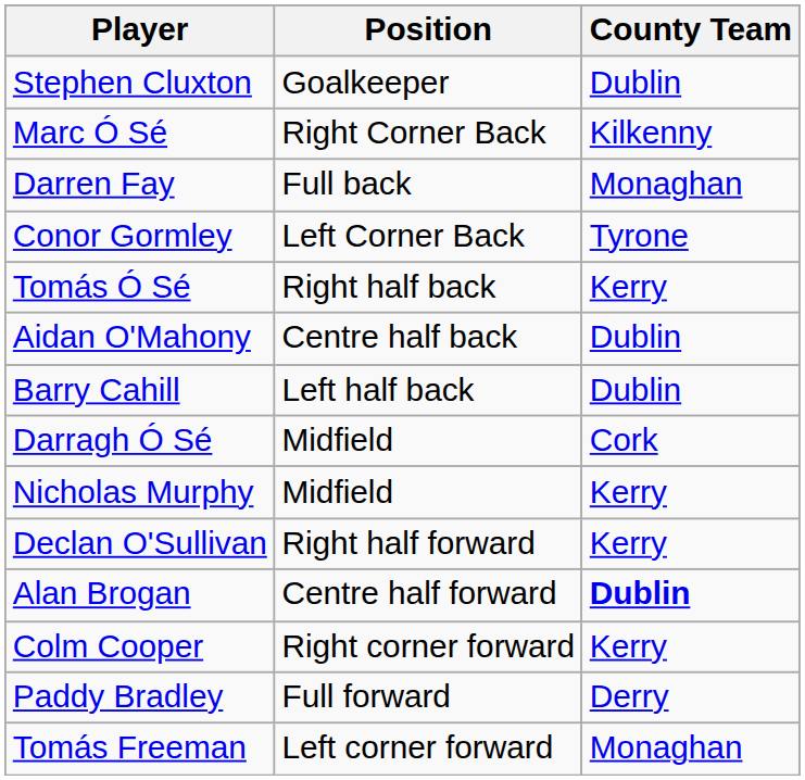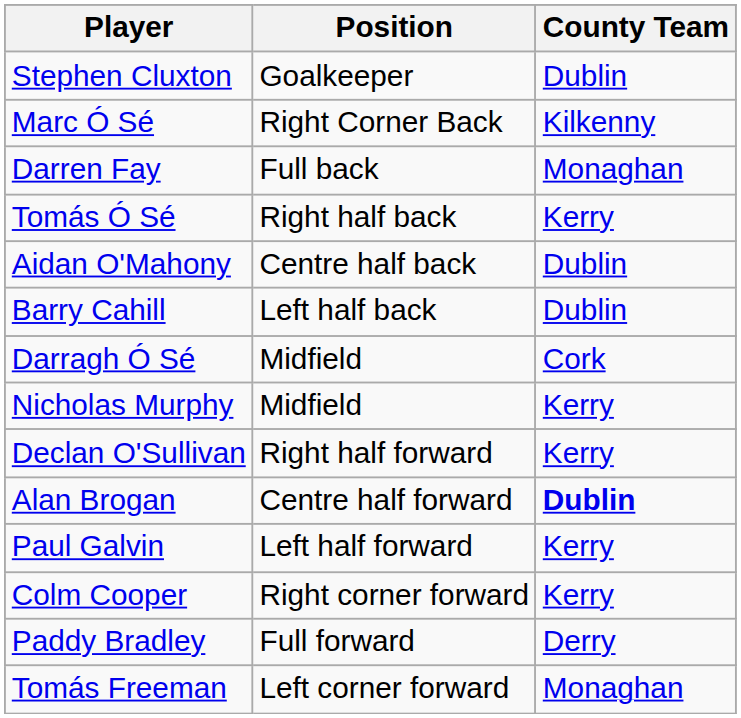 <table class="wikitable">
 <tr>
 <th>Player</th>
 <th>Position</th>
 <th>County Team</th>
 </tr>
 <tr>
 <td><a href='#'>Stephen Cluxton</a></td>
 <td>Goalkeeper</td>
 <td><a href='#'>Dublin</a></td>
 </tr>
 <tr>
 <td><a href='#'>Marc Ó Sé</a></td>
 <td>Right Corner Back</td>
 <td><a href='#'>Kilkenny</a></td>
 </tr>
 <tr>
 <td><a href='#'>Darren Fay</a></td>
 <td>Full back</td>
 <td><a href='#'>Monaghan</a></td>
-</tr>
-<tr>
-<td><a href='#'>Conor Gormley</a></td>
-<td>Left Corner Back</td>
-<td><a href='#'>Tyrone</a></td>
 </tr>
 <tr>
 <td><a href='#'>Tomás Ó Sé</a></td>
 <td>Right half back</td>
 <td><a href='#'>Kerry</a></td>
 </tr>
 <tr>
 <td><a href='#'>Aidan O'Mahony</a></td>
 <td>Centre half back</td>
 <td><a href='#'>Dublin</a></td>
 </tr>
 <tr>
 <td><a href='#'>Barry Cahill</a></td>
 <td>Left half back</td>
 <td><a href='#'>Dublin</a></td>
 </tr>
 <tr>
 <td><a href='#'>Darragh Ó Sé</a></td>
 <td>Midfield</td>
 <td><a href='#'>Cork</a></td>
 </tr>
 <tr>
 <td><a href='#'>Nicholas Murphy</a></td>
 <td>Midfield</td>
 <td><a href='#'>Kerry</a></td>
 </tr>
 <tr>
 <td><a href='#'>Declan O'Sullivan</a></td>
 <td>Right half forward</td>
 <td><a href='#'>Kerry</a></td>
 </tr>
 <tr>
 <td><a href='#'>Alan Brogan</a></td>
 <td>Centre half forward</td>
 <td><strong><a href='#'>Dublin</a></strong></td>
 </tr>
 <tr>
+<td><a href='#'>Paul Galvin</a></td>
+<td>Left half forward</td>
+<td><a href='#'>Kerry</a></td>
+</tr>
+<tr>
 <td><a href='#'>Colm Cooper</a></td>
 <td>Right corner forward</td>
 <td><a href='#'>Kerry</a></td>
 </tr>
 <tr>
 <td><a href='#'>Paddy Bradley</a></td>
 <td>Full forward</td>
 <td><a href='#'>Derry</a></td>
 </tr>
 <tr>
 <td><a href='#'>Tomás Freeman</a></td>
 <td>Left corner forward</td>
 <td><a href='#'>Monaghan</a></td>
 </tr>
 </table>
